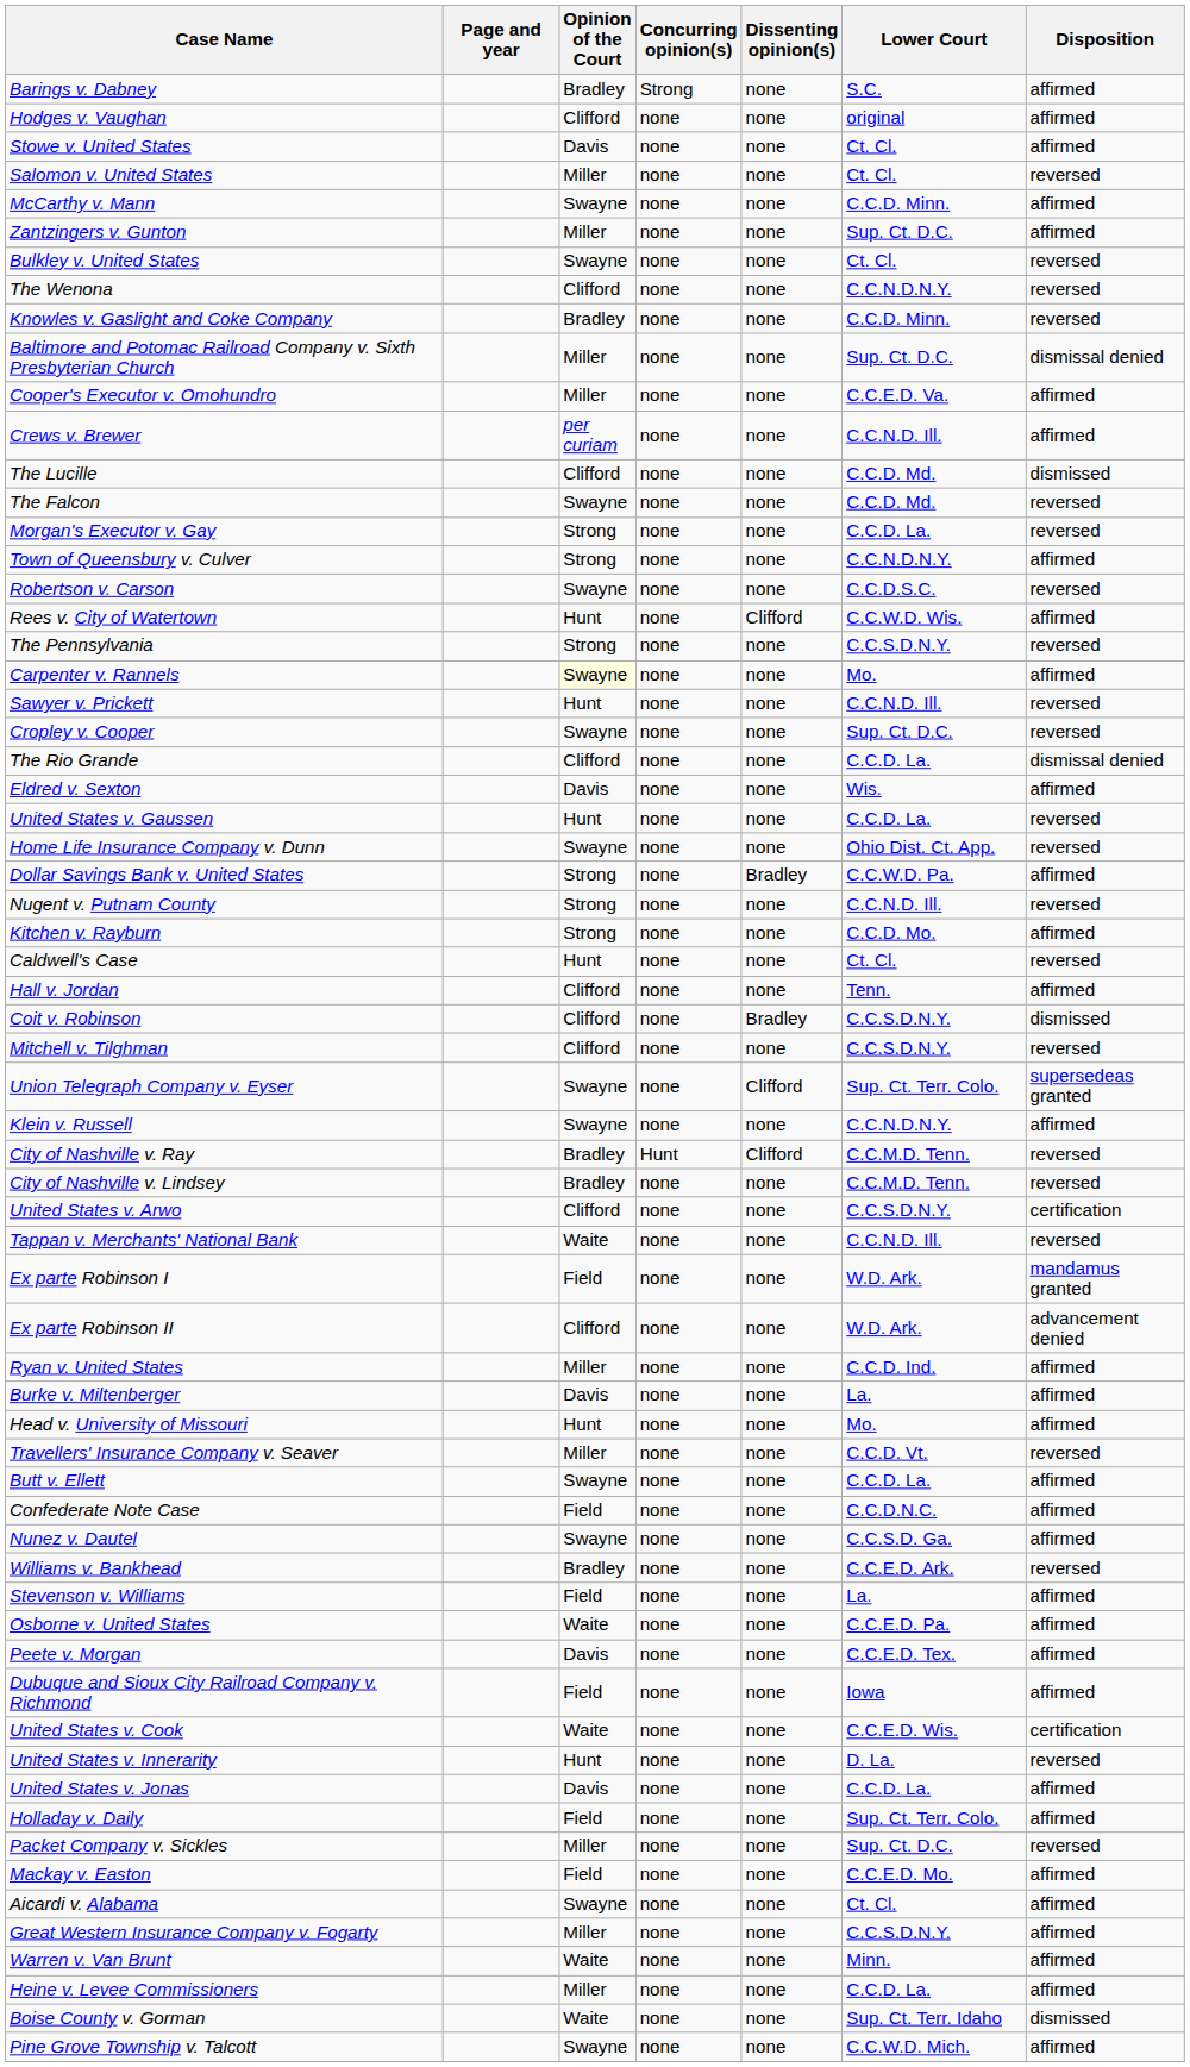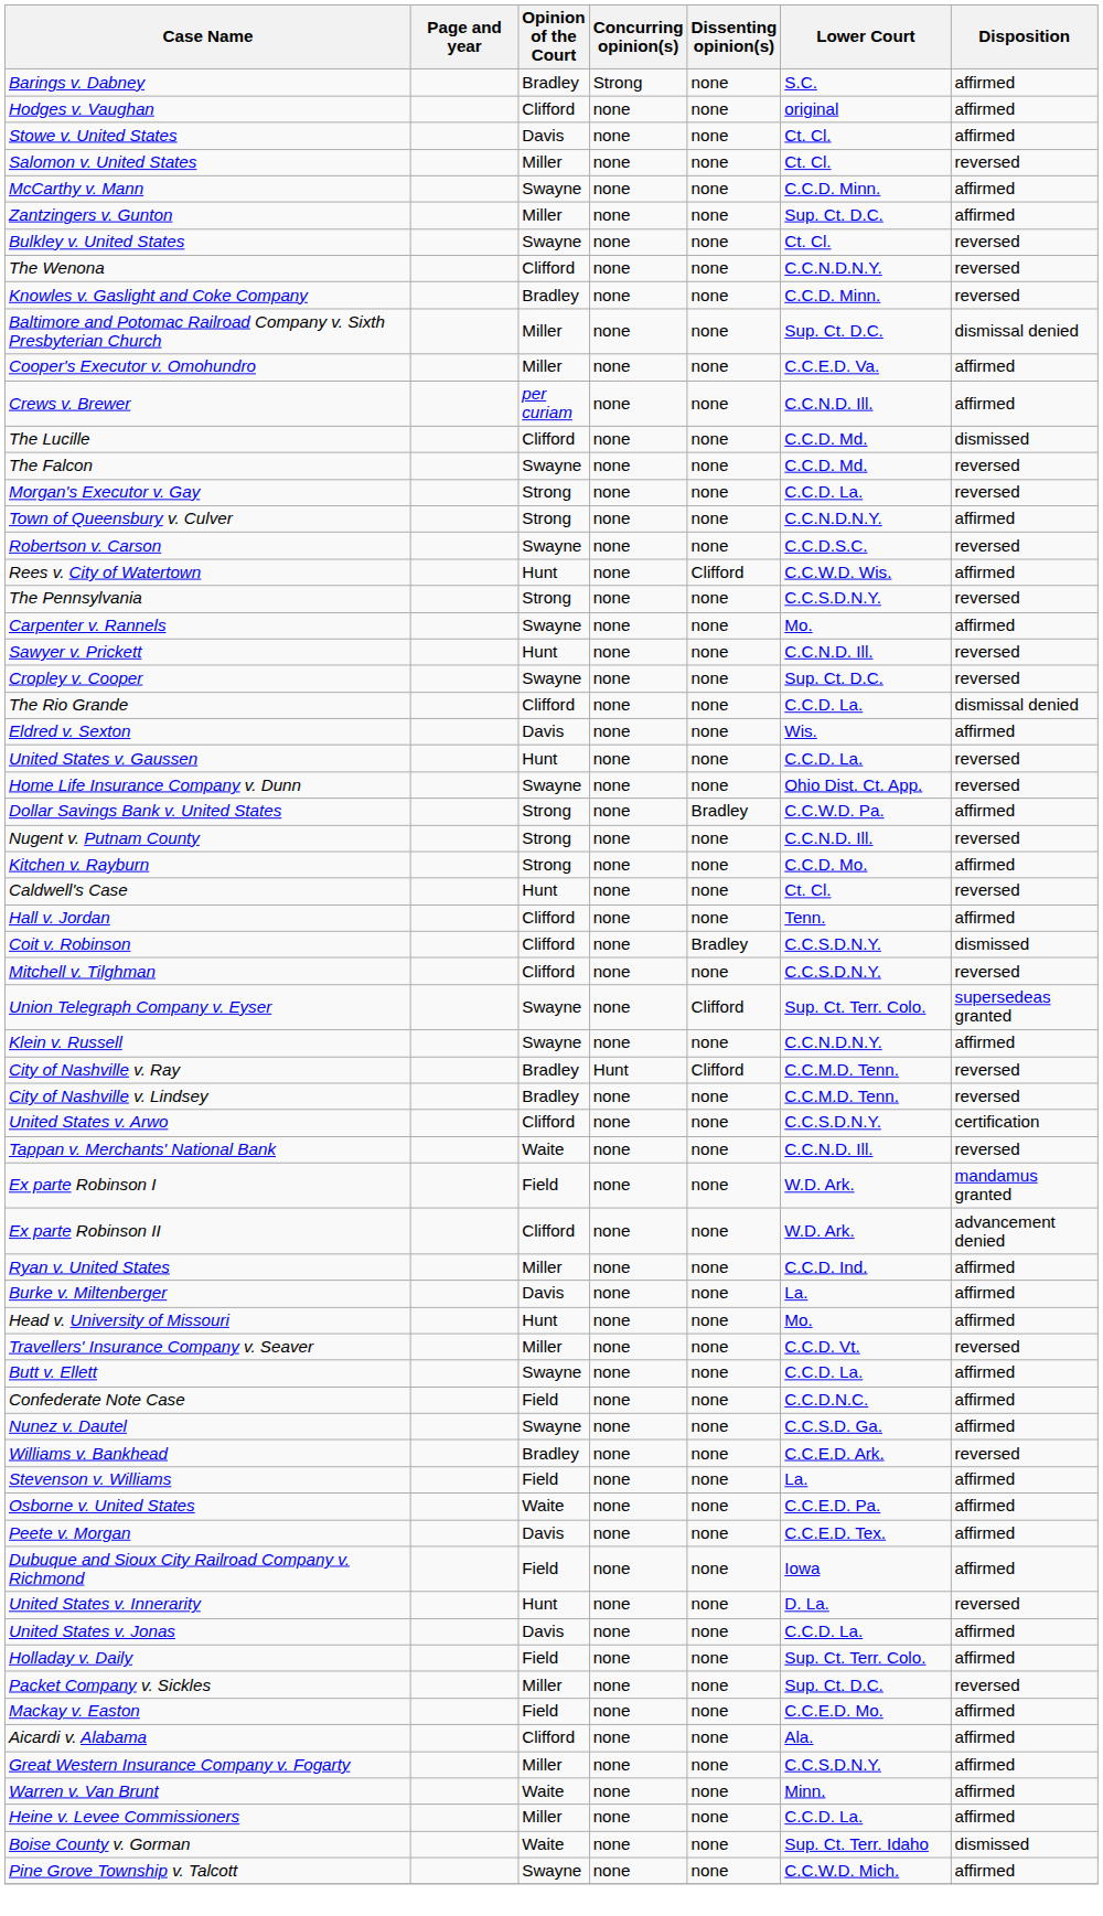 <table class="wikitable sortable">
 <tr>
 <th scope="col" style="width: 380px;">Case Name</th>
 <th scope="col" style="width: 95px;">Page and year</th>
 <th scope="col" style="width: 10px;">Opinion of the Court</th>
 <th scope="col" style="width: 10px;">Concurring opinion(s)</th>
 <th scope="col" style="width: 10px;">Dissenting opinion(s)</th>
 <th scope="col" style="width: 155px;">Lower Court</th>
 <th scope="col" style="width: 133px;">Disposition</th>
 </tr>
 <tr>
 <td><em><a href='#'>Barings v. Dabney</a></em></td>
 <td align="right"></td>
 <td>Bradley</td>
 <td>Strong</td>
 <td>none</td>
 <td><a href='#'>S.C.</a></td>
 <td>affirmed</td>
 </tr>
 <tr>
 <td><em><a href='#'>Hodges v. Vaughan</a></em></td>
 <td align="right"></td>
 <td>Clifford</td>
 <td>none</td>
 <td>none</td>
 <td><a href='#'>original</a></td>
 <td>affirmed</td>
 </tr>
 <tr>
 <td><em><a href='#'>Stowe v. United States</a></em></td>
 <td align="right"></td>
 <td>Davis</td>
 <td>none</td>
 <td>none</td>
 <td><a href='#'>Ct. Cl.</a></td>
 <td>affirmed</td>
 </tr>
 <tr>
 <td><em><a href='#'>Salomon v. United States</a></em></td>
 <td align="right"></td>
 <td>Miller</td>
 <td>none</td>
 <td>none</td>
 <td><a href='#'>Ct. Cl.</a></td>
 <td>reversed</td>
 </tr>
 <tr>
 <td><em><a href='#'>McCarthy v. Mann</a></em></td>
 <td align="right"></td>
 <td>Swayne</td>
 <td>none</td>
 <td>none</td>
 <td><a href='#'>C.C.D. Minn.</a></td>
 <td>affirmed</td>
 </tr>
 <tr>
 <td><em><a href='#'>Zantzingers v. Gunton</a></em></td>
 <td align="right"></td>
 <td>Miller</td>
 <td>none</td>
 <td>none</td>
 <td><a href='#'>Sup. Ct. D.C.</a></td>
 <td>affirmed</td>
 </tr>
 <tr>
 <td><em><a href='#'>Bulkley v. United States</a></em></td>
 <td align="right"></td>
 <td>Swayne</td>
 <td>none</td>
 <td>none</td>
 <td><a href='#'>Ct. Cl.</a></td>
 <td>reversed</td>
 </tr>
 <tr>
 <td><em>The Wenona</em></td>
 <td align="right"></td>
 <td>Clifford</td>
 <td>none</td>
 <td>none</td>
 <td><a href='#'>C.C.N.D.N.Y.</a></td>
 <td>reversed</td>
 </tr>
 <tr>
 <td><em><a href='#'>Knowles v. Gaslight and Coke Company</a></em></td>
 <td align="right"></td>
 <td>Bradley</td>
 <td>none</td>
 <td>none</td>
 <td><a href='#'>C.C.D. Minn.</a></td>
 <td>reversed</td>
 </tr>
 <tr>
 <td><em><a href='#'>Baltimore and Potomac Railroad</a> Company v. Sixth <a href='#'>Presbyterian Church</a></em></td>
 <td align="right"></td>
 <td>Miller</td>
 <td>none</td>
 <td>none</td>
 <td><a href='#'>Sup. Ct. D.C.</a></td>
 <td>dismissal denied</td>
 </tr>
 <tr>
 <td><em><a href='#'>Cooper's Executor v. Omohundro</a></em></td>
 <td align="right"></td>
 <td>Miller</td>
 <td>none</td>
 <td>none</td>
 <td><a href='#'>C.C.E.D. Va.</a></td>
 <td>affirmed</td>
 </tr>
 <tr>
 <td><em><a href='#'>Crews v. Brewer</a></em></td>
 <td align="right"></td>
 <td><em><a href='#'>per curiam</a></em></td>
 <td>none</td>
 <td>none</td>
 <td><a href='#'>C.C.N.D. Ill.</a></td>
 <td>affirmed</td>
 </tr>
 <tr>
 <td><em>The Lucille</em></td>
 <td align="right"></td>
 <td>Clifford</td>
 <td>none</td>
 <td>none</td>
 <td><a href='#'>C.C.D. Md.</a></td>
 <td>dismissed</td>
 </tr>
 <tr>
 <td><em>The Falcon</em></td>
 <td align="right"></td>
 <td>Swayne</td>
 <td>none</td>
 <td>none</td>
 <td><a href='#'>C.C.D. Md.</a></td>
 <td>reversed</td>
 </tr>
 <tr>
 <td><em><a href='#'>Morgan's Executor v. Gay</a></em></td>
 <td align="right"></td>
 <td>Strong</td>
 <td>none</td>
 <td>none</td>
 <td><a href='#'>C.C.D. La.</a></td>
 <td>reversed</td>
 </tr>
 <tr>
 <td><em><a href='#'>Town of Queensbury</a> v. Culver</em></td>
 <td align="right"></td>
 <td>Strong</td>
 <td>none</td>
 <td>none</td>
 <td><a href='#'>C.C.N.D.N.Y.</a></td>
 <td>affirmed</td>
 </tr>
 <tr>
 <td><em><a href='#'>Robertson v. Carson</a></em></td>
 <td align="right"></td>
 <td>Swayne</td>
 <td>none</td>
 <td>none</td>
 <td><a href='#'>C.C.D.S.C.</a></td>
 <td>reversed</td>
 </tr>
 <tr>
 <td><em>Rees v. <a href='#'>City of Watertown</a></em></td>
 <td align="right"></td>
 <td>Hunt</td>
 <td>none</td>
 <td>Clifford</td>
 <td><a href='#'>C.C.W.D. Wis.</a></td>
 <td>affirmed</td>
 </tr>
 <tr>
 <td><em>The Pennsylvania</em></td>
 <td align="right"></td>
 <td>Strong</td>
 <td>none</td>
 <td>none</td>
 <td><a href='#'>C.C.S.D.N.Y.</a></td>
 <td>reversed</td>
 </tr>
 <tr>
 <td><em><a href='#'>Carpenter v. Rannels</a></em></td>
 <td align="right"></td>
-<td style="background: lightyellow;">Swayne</td>
+<td>Swayne</td>
 <td>none</td>
 <td>none</td>
 <td><a href='#'>Mo.</a></td>
 <td>affirmed</td>
 </tr>
 <tr>
 <td><em><a href='#'>Sawyer v. Prickett</a></em></td>
 <td align="right"></td>
 <td>Hunt</td>
 <td>none</td>
 <td>none</td>
 <td><a href='#'>C.C.N.D. Ill.</a></td>
 <td>reversed</td>
 </tr>
 <tr>
 <td><em><a href='#'>Cropley v. Cooper</a></em></td>
 <td align="right"></td>
 <td>Swayne</td>
 <td>none</td>
 <td>none</td>
 <td><a href='#'>Sup. Ct. D.C.</a></td>
 <td>reversed</td>
 </tr>
 <tr>
 <td><em>The Rio Grande</em></td>
 <td align="right"></td>
 <td>Clifford</td>
 <td>none</td>
 <td>none</td>
 <td><a href='#'>C.C.D. La.</a></td>
 <td>dismissal denied</td>
 </tr>
 <tr>
 <td><em><a href='#'>Eldred v. Sexton</a></em></td>
 <td align="right"></td>
 <td>Davis</td>
 <td>none</td>
 <td>none</td>
 <td><a href='#'>Wis.</a></td>
 <td>affirmed</td>
 </tr>
 <tr>
 <td><em><a href='#'>United States v. Gaussen</a></em></td>
 <td align="right"></td>
 <td>Hunt</td>
 <td>none</td>
 <td>none</td>
 <td><a href='#'>C.C.D. La.</a></td>
 <td>reversed</td>
 </tr>
 <tr>
 <td><em><a href='#'>Home Life Insurance Company</a> v. Dunn</em></td>
 <td align="right"></td>
 <td>Swayne</td>
 <td>none</td>
 <td>none</td>
 <td><a href='#'>Ohio Dist. Ct. App.</a></td>
 <td>reversed</td>
 </tr>
 <tr>
 <td><em><a href='#'>Dollar Savings Bank v. United States</a></em></td>
 <td align="right"></td>
 <td>Strong</td>
 <td>none</td>
 <td>Bradley</td>
 <td><a href='#'>C.C.W.D. Pa.</a></td>
 <td>affirmed</td>
 </tr>
 <tr>
 <td><em>Nugent v. <a href='#'>Putnam County</a></em></td>
 <td align="right"></td>
 <td>Strong</td>
 <td>none</td>
 <td>none</td>
 <td><a href='#'>C.C.N.D. Ill.</a></td>
 <td>reversed</td>
 </tr>
 <tr>
 <td><em><a href='#'>Kitchen v. Rayburn</a></em></td>
 <td align="right"></td>
 <td>Strong</td>
 <td>none</td>
 <td>none</td>
 <td><a href='#'>C.C.D. Mo.</a></td>
 <td>affirmed</td>
 </tr>
 <tr>
 <td><em>Caldwell's Case</em></td>
 <td align="right"></td>
 <td>Hunt</td>
 <td>none</td>
 <td>none</td>
 <td><a href='#'>Ct. Cl.</a></td>
 <td>reversed</td>
 </tr>
 <tr>
 <td><em><a href='#'>Hall v. Jordan</a></em></td>
 <td align="right"></td>
 <td>Clifford</td>
 <td>none</td>
 <td>none</td>
 <td><a href='#'>Tenn.</a></td>
 <td>affirmed</td>
 </tr>
 <tr>
 <td><em><a href='#'>Coit v. Robinson</a></em></td>
 <td align="right"></td>
 <td>Clifford</td>
 <td>none</td>
 <td>Bradley</td>
 <td><a href='#'>C.C.S.D.N.Y.</a></td>
 <td>dismissed</td>
 </tr>
 <tr>
 <td><em><a href='#'>Mitchell v. Tilghman</a></em></td>
 <td align="right"></td>
 <td>Clifford</td>
 <td>none</td>
 <td>none</td>
 <td><a href='#'>C.C.S.D.N.Y.</a></td>
 <td>reversed</td>
 </tr>
 <tr>
 <td><em><a href='#'>Union Telegraph Company v. Eyser</a></em></td>
 <td align="right"></td>
 <td>Swayne</td>
 <td>none</td>
 <td>Clifford</td>
 <td><a href='#'>Sup. Ct. Terr. Colo.</a></td>
 <td><a href='#'>supersedeas</a> granted</td>
 </tr>
 <tr>
 <td><em><a href='#'>Klein v. Russell</a></em></td>
 <td align="right"></td>
 <td>Swayne</td>
 <td>none</td>
 <td>none</td>
 <td><a href='#'>C.C.N.D.N.Y.</a></td>
 <td>affirmed</td>
 </tr>
 <tr>
 <td><em><a href='#'>City of Nashville</a> v. Ray</em></td>
 <td align="right"></td>
 <td>Bradley</td>
 <td>Hunt</td>
 <td>Clifford</td>
 <td><a href='#'>C.C.M.D. Tenn.</a></td>
 <td>reversed</td>
 </tr>
 <tr>
 <td><em><a href='#'>City of Nashville</a> v. Lindsey</em></td>
 <td align="right"></td>
 <td>Bradley</td>
 <td>none</td>
 <td>none</td>
 <td><a href='#'>C.C.M.D. Tenn.</a></td>
 <td>reversed</td>
 </tr>
 <tr>
 <td><em><a href='#'>United States v. Arwo</a></em></td>
 <td align="right"></td>
 <td>Clifford</td>
 <td>none</td>
 <td>none</td>
 <td><a href='#'>C.C.S.D.N.Y.</a></td>
 <td>certification</td>
 </tr>
 <tr>
 <td><em><a href='#'>Tappan v. Merchants' National Bank</a></em></td>
 <td align="right"></td>
 <td>Waite</td>
 <td>none</td>
 <td>none</td>
 <td><a href='#'>C.C.N.D. Ill.</a></td>
 <td>reversed</td>
 </tr>
 <tr>
 <td><em><a href='#'>Ex parte</a> Robinson I</em></td>
 <td align="right"></td>
 <td>Field</td>
 <td>none</td>
 <td>none</td>
 <td><a href='#'>W.D. Ark.</a></td>
 <td><a href='#'>mandamus</a> granted</td>
 </tr>
 <tr>
 <td><em><a href='#'>Ex parte</a> Robinson II</em></td>
 <td align="right"></td>
 <td>Clifford</td>
 <td>none</td>
 <td>none</td>
 <td><a href='#'>W.D. Ark.</a></td>
 <td>advancement denied</td>
 </tr>
 <tr>
 <td><em><a href='#'>Ryan v. United States</a></em></td>
 <td align="right"></td>
 <td>Miller</td>
 <td>none</td>
 <td>none</td>
 <td><a href='#'>C.C.D. Ind.</a></td>
 <td>affirmed</td>
 </tr>
 <tr>
 <td><em><a href='#'>Burke v. Miltenberger</a></em></td>
 <td align="right"></td>
 <td>Davis</td>
 <td>none</td>
 <td>none</td>
 <td><a href='#'>La.</a></td>
 <td>affirmed</td>
 </tr>
 <tr>
 <td><em>Head v. <a href='#'>University of Missouri</a></em></td>
 <td align="right"></td>
 <td>Hunt</td>
 <td>none</td>
 <td>none</td>
 <td><a href='#'>Mo.</a></td>
 <td>affirmed</td>
 </tr>
 <tr>
 <td><em><a href='#'>Travellers' Insurance Company</a> v. Seaver</em></td>
 <td align="right"></td>
 <td>Miller</td>
 <td>none</td>
 <td>none</td>
 <td><a href='#'>C.C.D. Vt.</a></td>
 <td>reversed</td>
 </tr>
 <tr>
 <td><em><a href='#'>Butt v. Ellett</a></em></td>
 <td align="right"></td>
 <td>Swayne</td>
 <td>none</td>
 <td>none</td>
 <td><a href='#'>C.C.D. La.</a></td>
 <td>affirmed</td>
 </tr>
 <tr>
 <td><em>Confederate Note Case</em></td>
 <td align="right"></td>
 <td>Field</td>
 <td>none</td>
 <td>none</td>
 <td><a href='#'>C.C.D.N.C.</a></td>
 <td>affirmed</td>
 </tr>
 <tr>
 <td><em><a href='#'>Nunez v. Dautel</a></em></td>
 <td align="right"></td>
 <td>Swayne</td>
 <td>none</td>
 <td>none</td>
 <td><a href='#'>C.C.S.D. Ga.</a></td>
 <td>affirmed</td>
 </tr>
 <tr>
 <td><em><a href='#'>Williams v. Bankhead</a></em></td>
 <td align="right"></td>
 <td>Bradley</td>
 <td>none</td>
 <td>none</td>
 <td><a href='#'>C.C.E.D. Ark.</a></td>
 <td>reversed</td>
 </tr>
 <tr>
 <td><em><a href='#'>Stevenson v. Williams</a></em></td>
 <td align="right"></td>
 <td>Field</td>
 <td>none</td>
 <td>none</td>
 <td><a href='#'>La.</a></td>
 <td>affirmed</td>
 </tr>
 <tr>
 <td><em><a href='#'>Osborne v. United States</a></em></td>
 <td align="right"></td>
 <td>Waite</td>
 <td>none</td>
 <td>none</td>
 <td><a href='#'>C.C.E.D. Pa.</a></td>
 <td>affirmed</td>
 </tr>
 <tr>
 <td><em><a href='#'>Peete v. Morgan</a></em></td>
 <td align="right"></td>
 <td>Davis</td>
 <td>none</td>
 <td>none</td>
 <td><a href='#'>C.C.E.D. Tex.</a></td>
 <td>affirmed</td>
 </tr>
 <tr>
 <td><em><a href='#'>Dubuque and Sioux City Railroad Company v. Richmond</a></em></td>
 <td align="right"></td>
 <td>Field</td>
 <td>none</td>
 <td>none</td>
 <td><a href='#'>Iowa</a></td>
 <td>affirmed</td>
 </tr>
 <tr>
-<td><em><a href='#'>United States v. Cook</a></em></td>
-<td align="right"></td>
-<td>Waite</td>
-<td>none</td>
-<td>none</td>
-<td><a href='#'>C.C.E.D. Wis.</a></td>
-<td>certification</td>
-</tr>
-<tr>
 <td><em><a href='#'>United States v. Innerarity</a></em></td>
 <td align="right"></td>
 <td>Hunt</td>
 <td>none</td>
 <td>none</td>
 <td><a href='#'>D. La.</a></td>
 <td>reversed</td>
 </tr>
 <tr>
 <td><em><a href='#'>United States v. Jonas</a></em></td>
 <td align="right"></td>
 <td>Davis</td>
 <td>none</td>
 <td>none</td>
 <td><a href='#'>C.C.D. La.</a></td>
 <td>affirmed</td>
 </tr>
 <tr>
 <td><em><a href='#'>Holladay v. Daily</a></em></td>
 <td align="right"></td>
 <td>Field</td>
 <td>none</td>
 <td>none</td>
 <td><a href='#'>Sup. Ct. Terr. Colo.</a></td>
 <td>affirmed</td>
 </tr>
 <tr>
 <td><em><a href='#'>Packet Company</a> v. Sickles</em></td>
 <td align="right"></td>
 <td>Miller</td>
 <td>none</td>
 <td>none</td>
 <td><a href='#'>Sup. Ct. D.C.</a></td>
 <td>reversed</td>
 </tr>
 <tr>
 <td><em><a href='#'>Mackay v. Easton</a></em></td>
 <td align="right"></td>
 <td>Field</td>
 <td>none</td>
 <td>none</td>
 <td><a href='#'>C.C.E.D. Mo.</a></td>
 <td>affirmed</td>
 </tr>
 <tr>
 <td><em>Aicardi v. <a href='#'>Alabama</a></em></td>
 <td align="right"></td>
-<td>Swayne</td>
+<td>Clifford</td>
 <td>none</td>
 <td>none</td>
-<td><a href='#'>Ct. Cl.</a></td>
+<td><a href='#'>Ala.</a></td>
 <td>affirmed</td>
 </tr>
 <tr>
 <td><em><a href='#'>Great Western Insurance Company v. Fogarty</a></em></td>
 <td align="right"></td>
 <td>Miller</td>
 <td>none</td>
 <td>none</td>
 <td><a href='#'>C.C.S.D.N.Y.</a></td>
 <td>affirmed</td>
 </tr>
 <tr>
 <td><em><a href='#'>Warren v. Van Brunt</a></em></td>
 <td align="right"></td>
 <td>Waite</td>
 <td>none</td>
 <td>none</td>
 <td><a href='#'>Minn.</a></td>
 <td>affirmed</td>
 </tr>
 <tr>
 <td><em><a href='#'>Heine v. Levee Commissioners</a></em></td>
 <td align="right"></td>
 <td>Miller</td>
 <td>none</td>
 <td>none</td>
 <td><a href='#'>C.C.D. La.</a></td>
 <td>affirmed</td>
 </tr>
 <tr>
 <td><em><a href='#'>Boise County</a> v. Gorman</em></td>
 <td align="right"></td>
 <td>Waite</td>
 <td>none</td>
 <td>none</td>
 <td><a href='#'>Sup. Ct. Terr. Idaho</a></td>
 <td>dismissed</td>
 </tr>
 <tr>
 <td><em><a href='#'>Pine Grove Township</a> v. Talcott</em></td>
 <td align="right"></td>
 <td>Swayne</td>
 <td>none</td>
 <td>none</td>
 <td><a href='#'>C.C.W.D. Mich.</a></td>
 <td>affirmed</td>
 </tr>
 <tr>
 </tr>
 </table>
